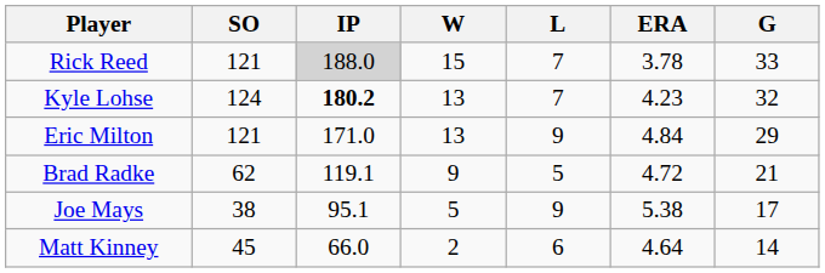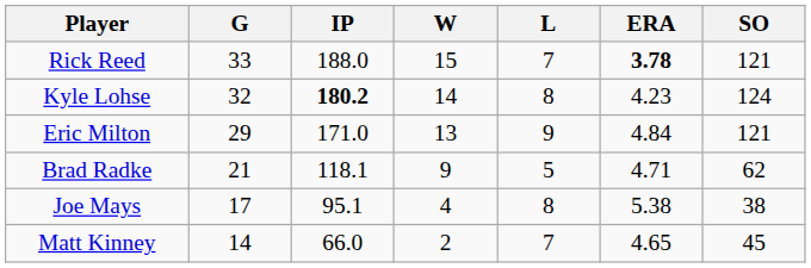 <table class="wikitable sortable">
 <tr>
 <th bgcolor="#DDDDFF" width="16%">Player</th>
-<th bgcolor="#DDDDFF" width="9%">SO</th>
+<th bgcolor="#DDDDFF" width="9%">G</th>
 <th bgcolor="#DDDDFF" width="9%">IP</th>
 <th bgcolor="#DDDDFF" width="9%">W</th>
 <th bgcolor="#DDDDFF" width="9%">L</th>
 <th bgcolor="#DDDDFF" width="9%">ERA</th>
-<th bgcolor="#DDDDFF" width="9%">G</th>
+<th bgcolor="#DDDDFF" width="9%">SO</th>
 </tr>
 <tr align="center">
 <td><a href='#'>Rick Reed</a></td>
-<td>121</td>
-<td style="background: lightgrey;">188.0</td>
+<td>33</td>
+<td>188.0</td>
 <td>15</td>
 <td>7</td>
-<td>3.78</td>
-<td>33</td>
+<td><strong>3.78</strong></td>
+<td>121</td>
 </tr>
 <tr align="center">
 <td><a href='#'>Kyle Lohse</a></td>
+<td>32</td>
+<td><strong>180.2</strong></td>
+<td>14</td>
+<td>8</td>
+<td>4.23</td>
 <td>124</td>
-<td><strong>180.2</strong></td>
-<td>13</td>
-<td>7</td>
-<td>4.23</td>
-<td>32</td>
 </tr>
 <tr align="center">
 <td><a href='#'>Eric Milton</a></td>
-<td>121</td>
+<td>29</td>
 <td>171.0</td>
 <td>13</td>
 <td>9</td>
 <td>4.84</td>
-<td>29</td>
+<td>121</td>
 </tr>
 <tr align="center">
 <td><a href='#'>Brad Radke</a></td>
-<td>62</td>
-<td>119.1</td>
+<td>21</td>
+<td>118.1</td>
 <td>9</td>
 <td>5</td>
-<td>4.72</td>
-<td>21</td>
+<td>4.71</td>
+<td>62</td>
 </tr>
 <tr align="center">
 <td><a href='#'>Joe Mays</a></td>
+<td>17</td>
+<td>95.1</td>
+<td>4</td>
+<td>8</td>
+<td>5.38</td>
 <td>38</td>
-<td>95.1</td>
-<td>5</td>
-<td>9</td>
-<td>5.38</td>
-<td>17</td>
 </tr>
 <tr align="center">
 <td><a href='#'>Matt Kinney</a></td>
-<td>45</td>
+<td>14</td>
 <td>66.0</td>
 <td>2</td>
-<td>6</td>
-<td>4.64</td>
-<td>14</td>
+<td>7</td>
+<td>4.65</td>
+<td>45</td>
 </tr>
 </table>
